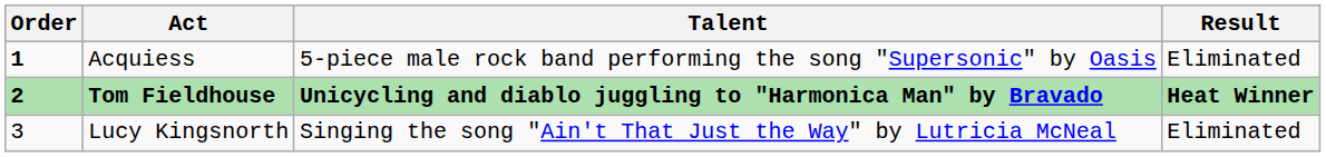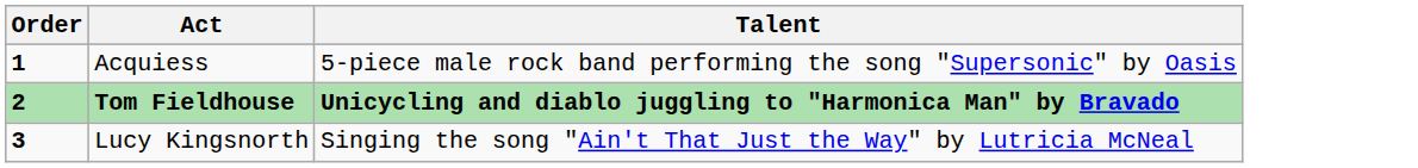 <table class="wikitable">
 <tr>
 <th>Order</th>
 <th>Act</th>
 <th>Talent</th>
-<th>Result</th>
 </tr>
 <tr>
 <td><strong>1</strong></td>
 <td>Acquiess</td>
 <td>5-piece male rock band performing the song "<a href='#'>Supersonic</a>" by <a href='#'>Oasis</a></td>
-<td>Eliminated</td>
 </tr>
 <tr style="background:#ACE1AF;">
 <td><strong>2</strong></td>
 <td><strong>Tom Fieldhouse</strong></td>
 <td><strong>Unicycling and diablo juggling to "Harmonica Man" by <a href='#'>Bravado</a></strong></td>
-<td><strong>Heat Winner</strong></td>
 </tr>
 <tr>
-<td>3</td>
+<td><strong>3</strong></td>
 <td>Lucy Kingsnorth</td>
 <td>Singing the song "<a href='#'>Ain't That Just the Way</a>" by <a href='#'>Lutricia McNeal</a></td>
-<td>Eliminated</td>
 </tr>
 </table>
